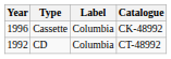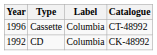 <table class="wikitable">
 <tr>
 <th>Year</th>
 <th>Type</th>
 <th>Label</th>
 <th>Catalogue</th>
 </tr>
 <tr>
 <td>1996</td>
 <td>Cassette</td>
 <td>Columbia</td>
-<td>CK-48992</td>
+<td>CT-48992</td>
 </tr>
 <tr>
 <td>1992</td>
 <td>CD</td>
 <td>Columbia</td>
-<td>CT-48992</td>
+<td>CK-48992</td>
 </tr>
 </table>
